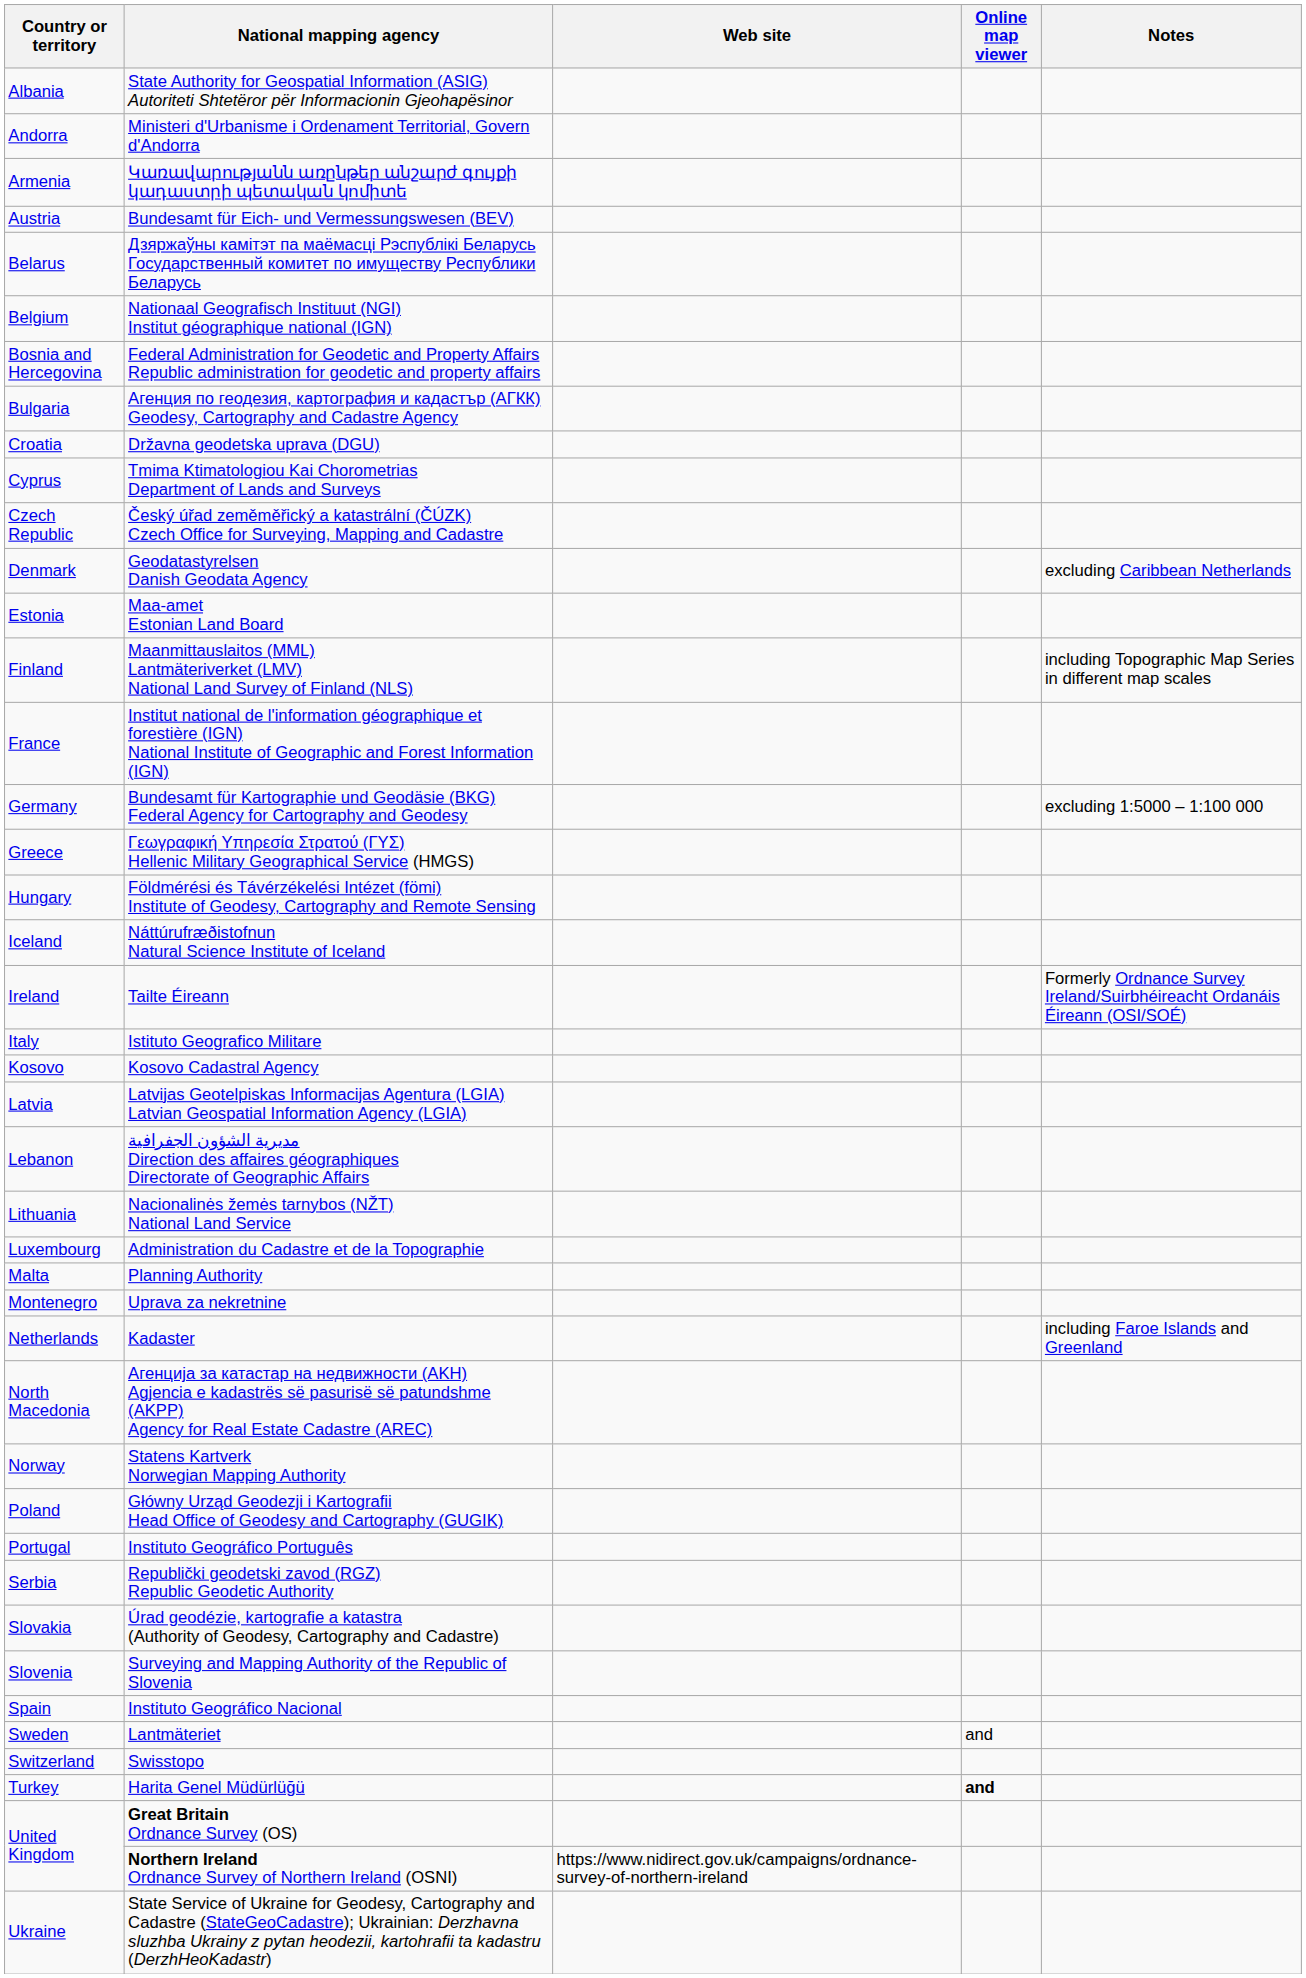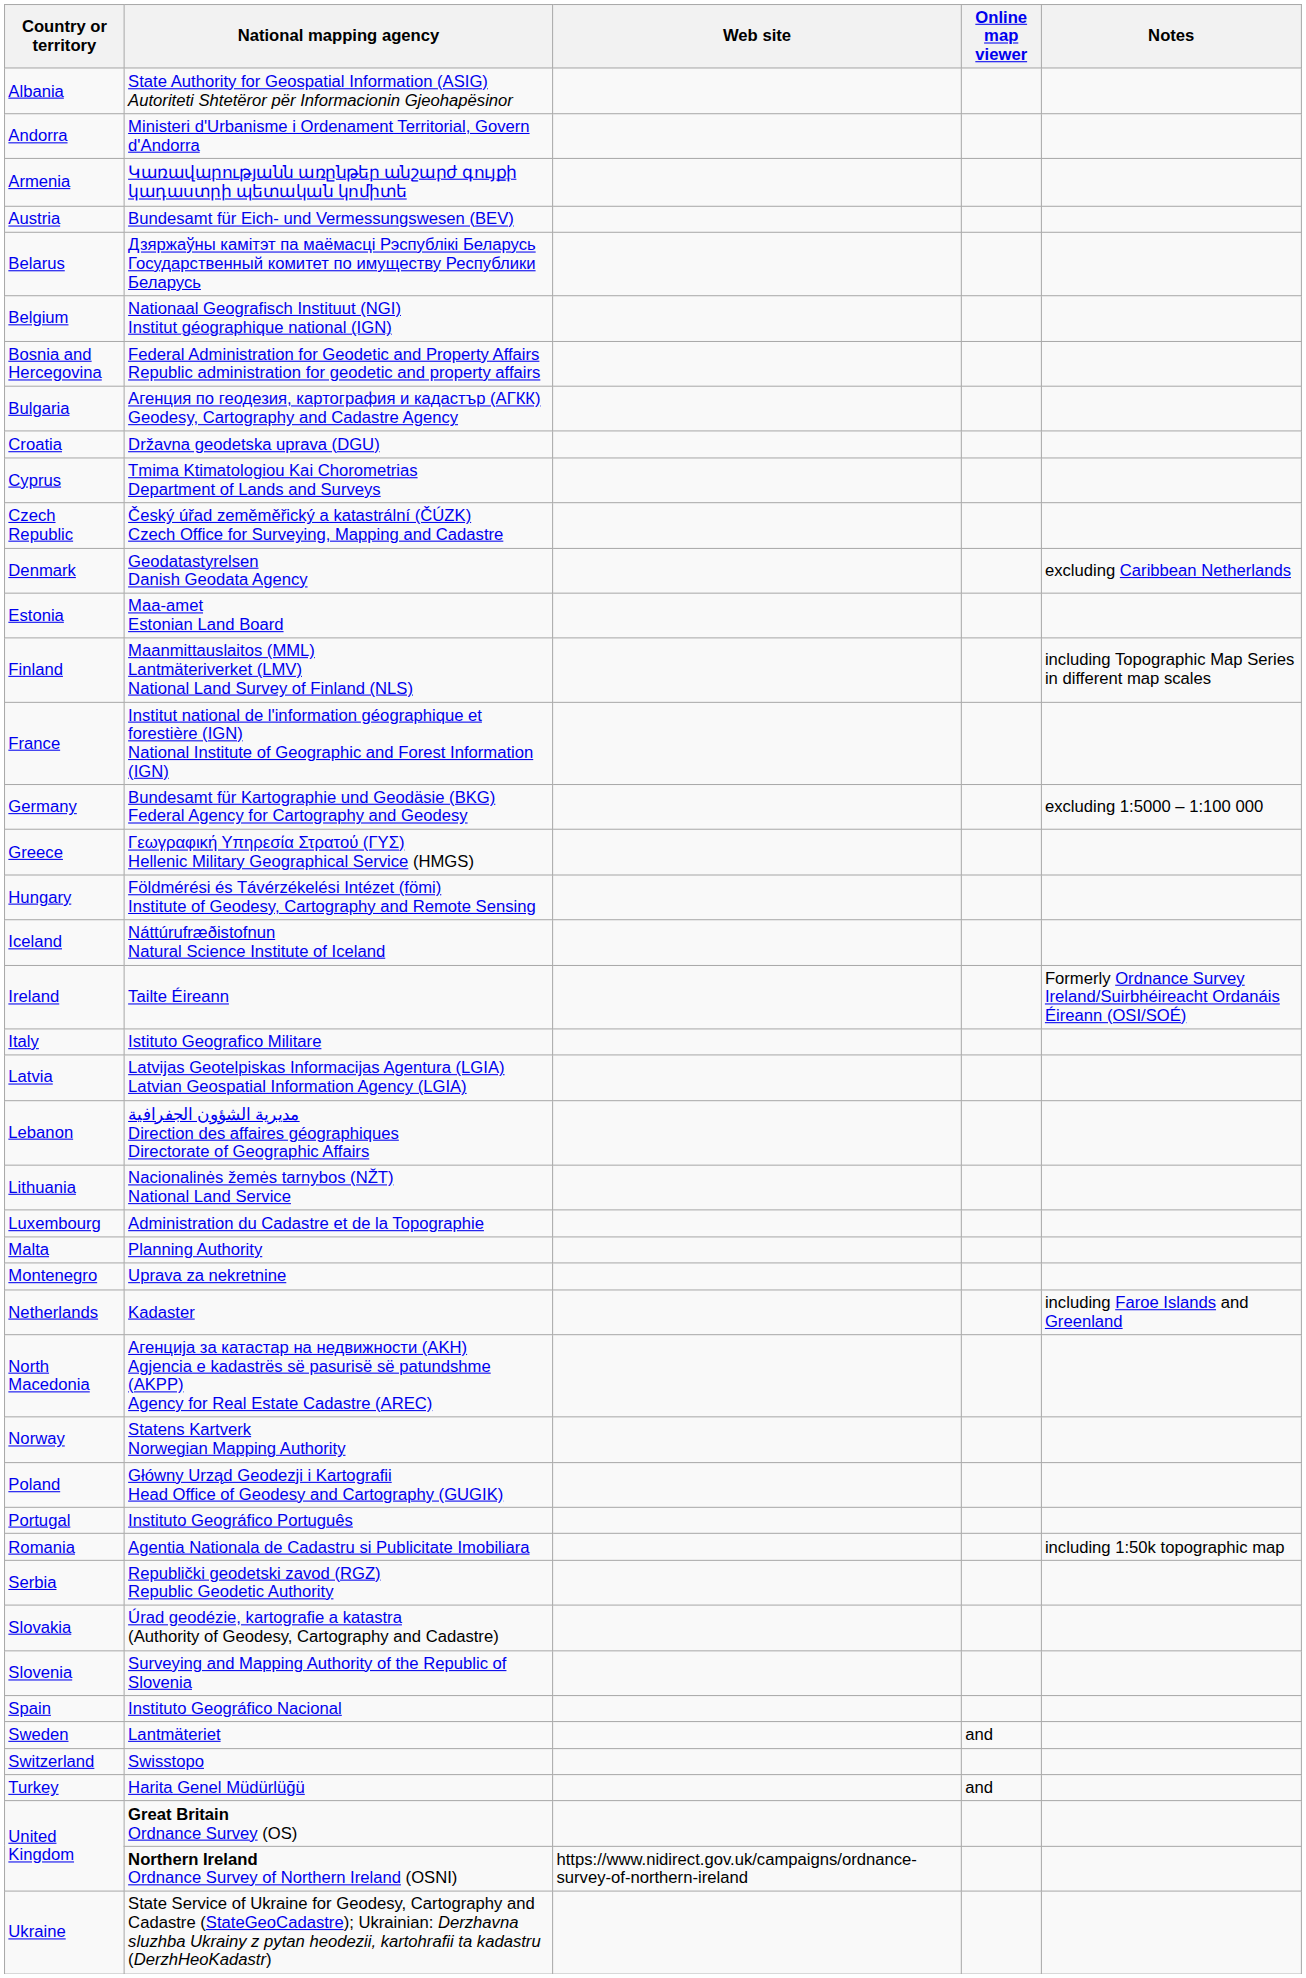 <table class="wikitable">
 <tr>
 <th>Country or territory</th>
 <th>National mapping agency</th>
 <th>Web site</th>
 <th><a href='#'>Online map viewer</a></th>
 <th>Notes</th>
 </tr>
 <tr>
 <td><a href='#'>Albania</a></td>
 <td><a href='#'>State Authority for Geospatial Information (ASIG)</a><br><em>Autoriteti Shtetëror për Informacionin Gjeohapësinor</em></td>
 <td></td>
 <td></td>
 <td></td>
 </tr>
 <tr>
 <td><a href='#'>Andorra</a></td>
 <td><a href='#'>Ministeri d'Urbanisme i Ordenament Territorial, Govern d'Andorra</a></td>
 <td></td>
 <td></td>
 <td></td>
 </tr>
 <tr>
 <td><a href='#'>Armenia</a></td>
 <td><a href='#'>Կառավարությանն առընթեր անշարժ գույքի կադաստրի պետական կոմիտե</a></td>
 <td></td>
 <td></td>
 <td></td>
 </tr>
 <tr>
 <td><a href='#'>Austria</a></td>
 <td><a href='#'>Bundesamt für Eich- und Vermessungswesen (BEV)</a></td>
 <td></td>
 <td></td>
 <td></td>
 </tr>
 <tr>
 <td><a href='#'>Belarus</a></td>
 <td><a href='#'>Дзяржаўны камітэт па маёмасці Рэспублікі Беларусь</a><br><a href='#'>Государственный комитет по имуществу Республики Беларусь</a></td>
 <td> </td>
 <td></td>
 <td></td>
 </tr>
 <tr>
 <td><a href='#'>Belgium</a></td>
 <td><a href='#'>Nationaal Geografisch Instituut (NGI)</a><br><a href='#'>Institut géographique national (IGN)</a></td>
 <td><br></td>
 <td></td>
 <td></td>
 </tr>
 <tr>
 <td><a href='#'>Bosnia and Hercegovina</a></td>
 <td><a href='#'>Federal Administration for Geodetic and Property Affairs</a><br><a href='#'>Republic administration for geodetic and property affairs</a></td>
 <td><br></td>
 <td><br></td>
 <td></td>
 </tr>
 <tr>
 <td><a href='#'>Bulgaria</a></td>
 <td><a href='#'>Агенция по геодезия, картография и кадастър (АГКК)<br>Geodesy, Cartography and Cadastre Agency</a></td>
 <td></td>
 <td></td>
 <td></td>
 </tr>
 <tr>
 <td><a href='#'>Croatia</a></td>
 <td><a href='#'>Državna geodetska uprava (DGU)</a></td>
 <td></td>
 <td></td>
 <td></td>
 </tr>
 <tr>
 <td><a href='#'>Cyprus</a></td>
 <td><a href='#'>Tmima Ktimatologiou Kai Chorometrias<br>Department of Lands and Surveys</a></td>
 <td></td>
 <td></td>
 <td></td>
 </tr>
 <tr>
 <td><a href='#'>Czech Republic</a></td>
 <td><a href='#'>Český úřad zeměměřický a katastrální (ČÚZK)<br>Czech Office for Surveying, Mapping and Cadastre</a></td>
 <td></td>
 <td></td>
 <td></td>
 </tr>
 <tr>
 <td><a href='#'>Denmark</a></td>
 <td><a href='#'>Geodatastyrelsen<br>Danish Geodata Agency</a></td>
 <td></td>
 <td></td>
 <td>excluding <a href='#'>Caribbean Netherlands</a></td>
 </tr>
 <tr>
 <td><a href='#'>Estonia</a></td>
 <td><a href='#'>Maa-amet<br>Estonian Land Board</a></td>
 <td></td>
 <td></td>
 <td></td>
 </tr>
 <tr>
 <td><a href='#'>Finland</a></td>
 <td><a href='#'>Maanmittauslaitos (MML)</a><br><a href='#'>Lantmäteriverket (LMV)</a><br><a href='#'>National Land Survey of Finland (NLS)</a></td>
 <td></td>
 <td></td>
 <td>including Topographic Map Series in different map scales</td>
 </tr>
 <tr>
 <td><a href='#'>France</a></td>
 <td><a href='#'>Institut national de l'information géographique et forestière (IGN)</a><br><a href='#'>National Institute of Geographic and Forest Information (IGN)</a></td>
 <td></td>
 <td></td>
 <td></td>
 </tr>
 <tr>
 <td><a href='#'>Germany</a></td>
 <td><a href='#'>Bundesamt für Kartographie und Geodäsie (BKG)<br>Federal Agency for Cartography and Geodesy</a></td>
 <td></td>
 <td></td>
 <td>excluding 1:5000 – 1:100 000</td>
 </tr>
 <tr>
 <td><a href='#'>Greece</a></td>
 <td><a href='#'>Γεωγραφική Υπηρεσία Στρατού (ΓΥΣ)<br>Hellenic Military Geographical Service</a> (HMGS)</td>
 <td></td>
 <td></td>
 <td></td>
 </tr>
 <tr>
 <td><a href='#'>Hungary</a></td>
 <td><a href='#'>Földmérési és Távérzékelési Intézet (fömi)</a><br><a href='#'>Institute of Geodesy, Cartography and Remote Sensing</a></td>
 <td></td>
 <td></td>
 <td></td>
 </tr>
 <tr>
 <td><a href='#'>Iceland</a></td>
 <td><a href='#'> Náttúrufræðistofnun<br>Natural Science Institute of Iceland</a></td>
 <td></td>
 <td></td>
 <td></td>
 </tr>
 <tr>
 <td><a href='#'>Ireland</a></td>
 <td><a href='#'>Tailte Éireann</a></td>
 <td></td>
 <td></td>
 <td>Formerly <a href='#'>Ordnance Survey Ireland/Suirbhéireacht Ordanáis Éireann (OSI/SOÉ)</a></td>
 </tr>
 <tr>
 <td><a href='#'>Italy</a></td>
 <td><a href='#'>Istituto Geografico Militare</a></td>
 <td></td>
 <td></td>
 <td></td>
 </tr>
 <tr>
-<td><a href='#'>Kosovo</a></td>
-<td><a href='#'>Kosovo Cadastral Agency</a></td>
-<td></td>
-<td></td>
-<td></td>
-</tr>
-<tr>
 <td><a href='#'>Latvia</a></td>
 <td><a href='#'>Latvijas Geotelpiskas Informacijas Agentura (LGIA)<br>Latvian Geospatial Information Agency (LGIA)</a></td>
 <td></td>
 <td></td>
 <td></td>
 </tr>
 <tr>
 <td><a href='#'>Lebanon</a></td>
 <td><a href='#'>مديرية الشؤون الجفرافية</a><br><a href='#'>Direction des affaires géographiques</a><br><a href='#'>Directorate of Geographic Affairs</a></td>
 <td></td>
 <td></td>
 <td></td>
 </tr>
 <tr>
 <td><a href='#'>Lithuania</a></td>
 <td><a href='#'>Nacionalinės žemės tarnybos (NŽT)<br>National Land Service</a></td>
 <td></td>
 <td></td>
 <td></td>
 </tr>
 <tr>
 <td><a href='#'>Luxembourg</a></td>
 <td><a href='#'>Administration du Cadastre et de la Topographie</a></td>
 <td></td>
 <td></td>
 <td></td>
 </tr>
 <tr>
 <td><a href='#'>Malta</a></td>
 <td><a href='#'>Planning Authority</a></td>
 <td></td>
 <td></td>
 <td></td>
 </tr>
 <tr>
 <td><a href='#'>Montenegro</a></td>
 <td><a href='#'>Uprava za nekretnine</a></td>
 <td></td>
 <td></td>
 <td></td>
 </tr>
 <tr>
 <td><a href='#'>Netherlands</a></td>
 <td><a href='#'>Kadaster</a></td>
 <td></td>
 <td></td>
 <td>including <a href='#'>Faroe Islands</a> and <a href='#'>Greenland</a></td>
 </tr>
 <tr>
 <td><a href='#'>North Macedonia</a></td>
 <td><a href='#'>Агенција за катастар на недвижности (AKH)</a><br><a href='#'>Agjencia e kadastrës së pasurisë së patundshme (AKPP)</a><br><a href='#'>Agency for Real Estate Cadastre (AREC)</a></td>
 <td></td>
 <td></td>
 <td></td>
 </tr>
 <tr>
 <td><a href='#'>Norway</a></td>
 <td><a href='#'>Statens Kartverk<br>Norwegian Mapping Authority</a></td>
 <td></td>
 <td></td>
 <td></td>
 </tr>
 <tr>
 <td><a href='#'>Poland</a></td>
 <td><a href='#'>Główny Urząd Geodezji i Kartografii<br>Head Office of Geodesy and Cartography (GUGIK)</a></td>
 <td></td>
 <td></td>
 <td></td>
 </tr>
 <tr>
 <td><a href='#'>Portugal</a></td>
 <td><a href='#'>Instituto Geográfico Português</a></td>
 <td></td>
 <td></td>
 <td></td>
 </tr>
 <tr>
+<td><a href='#'>Romania</a></td>
+<td><a href='#'>Agentia Nationala de Cadastru si Publicitate Imobiliara</a></td>
+<td></td>
+<td></td>
+<td>including 1:50k topographic map</td>
+</tr>
+<tr>
 <td><a href='#'>Serbia</a></td>
 <td><a href='#'>Republički geodetski zavod (RGZ)<br>Republic Geodetic Authority</a></td>
 <td></td>
 <td></td>
 <td></td>
 </tr>
 <tr>
 <td><a href='#'>Slovakia</a></td>
 <td><a href='#'>Úrad geodézie, kartografie a katastra</a><br>(Authority of Geodesy, Cartography and Cadastre)</td>
 <td><br> </td>
 <td><br><br></td>
 <td></td>
 </tr>
 <tr>
 <td><a href='#'>Slovenia</a></td>
 <td><a href='#'>Surveying and Mapping Authority of the Republic of Slovenia</a></td>
 <td></td>
 <td></td>
 <td></td>
 </tr>
 <tr>
 <td><a href='#'>Spain</a></td>
 <td><a href='#'>Instituto Geográfico Nacional</a></td>
 <td> </td>
 <td> </td>
 <td></td>
 </tr>
 <tr>
 <td><a href='#'>Sweden</a></td>
 <td><a href='#'>Lantmäteriet</a></td>
 <td></td>
 <td> and </td>
 <td></td>
 </tr>
 <tr>
 <td><a href='#'>Switzerland</a></td>
 <td><a href='#'>Swisstopo</a></td>
 <td></td>
 <td></td>
 <td></td>
 </tr>
 <tr>
 <td><a href='#'>Turkey</a></td>
 <td><a href='#'>Harita Genel Müdürlüğü</a></td>
 <td></td>
-<td><strong> and<br></strong></td>
+<td> and<br></td>
 <td></td>
 </tr>
 <tr>
 <td rowspan="2"><a href='#'>United Kingdom</a></td>
 <td><strong>Great Britain</strong><br><a href='#'>Ordnance Survey</a> (OS)</td>
 <td></td>
 <td></td>
 <td></td>
 </tr>
 <tr>
 <td><strong>Northern Ireland</strong><br><a href='#'>Ordnance Survey of Northern Ireland</a> (OSNI)</td>
 <td>https://www.nidirect.gov.uk/campaigns/ordnance-survey-of-northern-ireland</td>
 <td></td>
 <td></td>
 </tr>
 <tr>
 <td><a href='#'>Ukraine</a></td>
 <td>State Service of Ukraine for Geodesy, Cartography and Cadastre (<a href='#'>StateGeoCadastre</a>); Ukrainian: <em>Derzhavna sluzhba Ukrainy z pytan heodezii, kartohrafii ta kadastru</em> (<em>DerzhHeoKadastr</em>)</td>
 <td></td>
 <td> </td>
 <td></td>
 </tr>
 <tr>
 </tr>
 <tr>
 </tr>
 </table>
